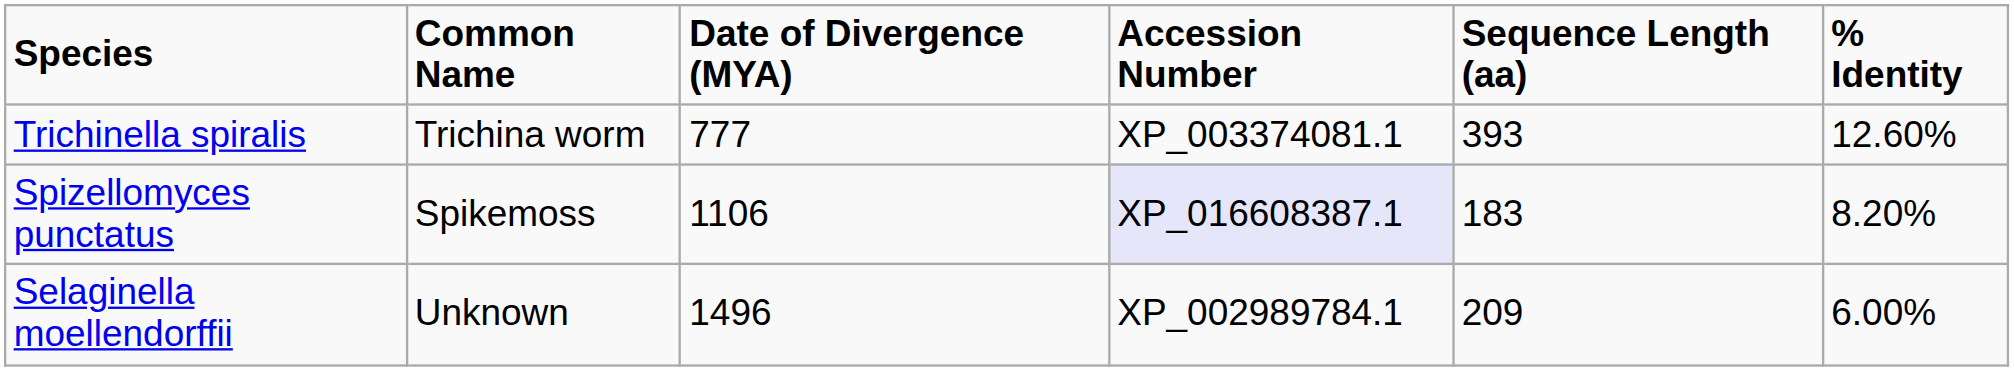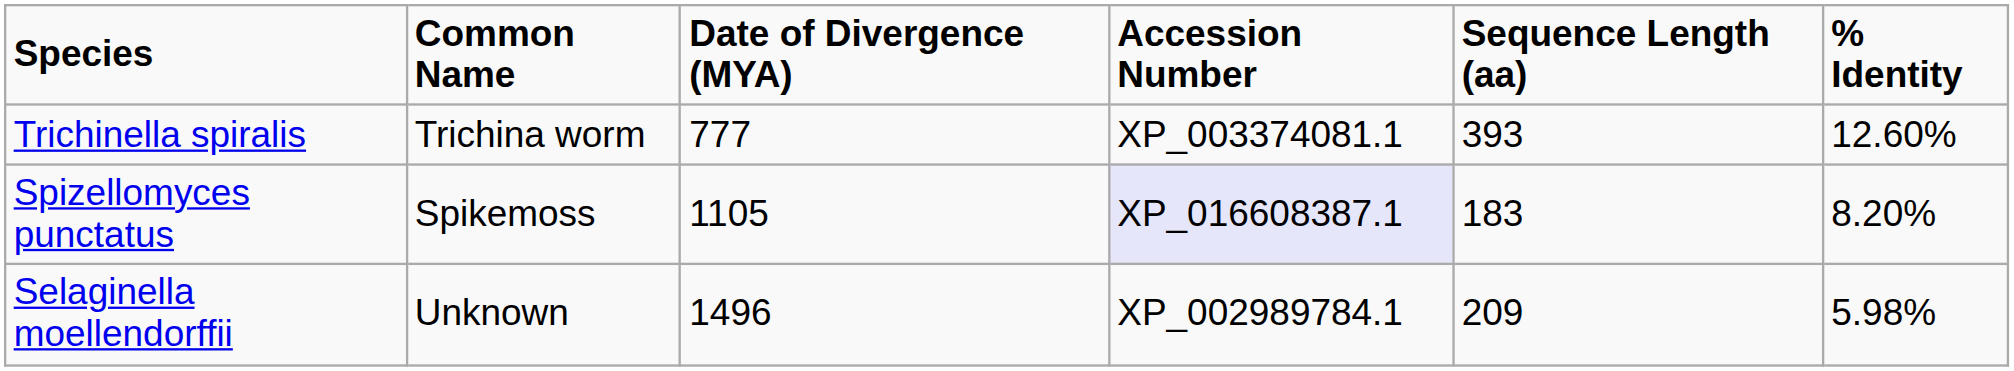 <table class="wikitable sortable mw-collapsible mw-collapsed">
 <tr>
 <td><strong>Species</strong></td>
 <td><strong>Common Name</strong></td>
 <td><strong>Date of  Divergence (MYA)</strong></td>
 <td><strong>Accession Number</strong></td>
 <td><strong>Sequence  Length (aa)</strong></td>
 <td><strong>% Identity</strong></td>
 </tr>
 <tr>
 <td><a href='#'>Trichinella spiralis</a></td>
 <td>Trichina worm</td>
 <td>777</td>
 <td>XP_003374081.1</td>
 <td>393</td>
 <td>12.60%</td>
 </tr>
 <tr>
 <td><a href='#'>Spizellomyces punctatus</a></td>
 <td>Spikemoss</td>
-<td>1106</td>
+<td>1105</td>
 <td style="background: lavender;">XP_016608387.1</td>
 <td>183</td>
 <td>8.20%</td>
 </tr>
 <tr>
 <td><a href='#'>Selaginella moellendorffii</a></td>
 <td>Unknown</td>
 <td>1496</td>
 <td>XP_002989784.1</td>
 <td>209</td>
-<td>6.00%</td>
+<td>5.98%</td>
 </tr>
 </table>
